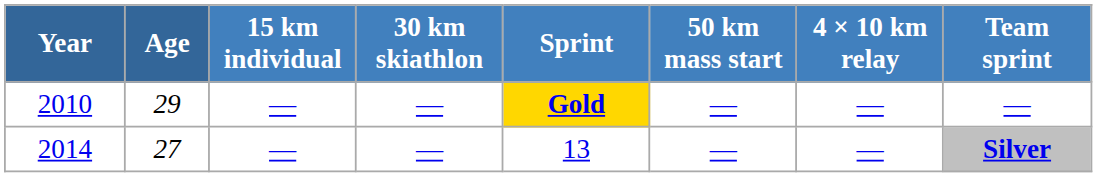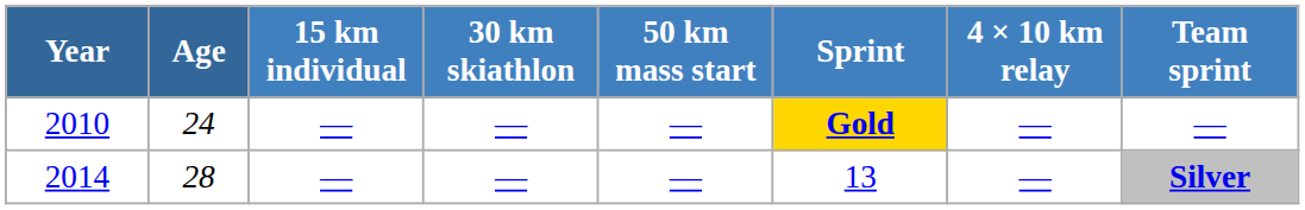 <table class="wikitable" style="font-size:95%; text-align:center; border:grey solid 1px; border-collapse:collapse; background:#ffffff;">
 <tr>
 <th style="background-color:#369; color:white; width:60px;"> Year </th>
 <th style="background-color:#369; color:white; width:40px;"> Age </th>
 <th style="background-color:#4180be; color:white; width:75px;"> 15 km <br> individual </th>
 <th style="background-color:#4180be; color:white; width:75px;"> 30 km <br> skiathlon </th>
+<th style="background-color:#4180be; color:white; width:75px;"> 50 km <br> mass start </th>
 <th style="background-color:#4180be; color:white; width:75px;"> Sprint </th>
-<th style="background-color:#4180be; color:white; width:75px;"> 50 km <br> mass start </th>
 <th style="background-color:#4180be; color:white; width:75px;"> 4 × 10 km <br> relay </th>
 <th style="background-color:#4180be; color:white; width:75px;"> Team <br> sprint </th>
 </tr>
 <tr>
 <td><a href='#'>2010</a></td>
-<td><em>29</em></td>
+<td><em>24</em></td>
+<td><a href='#'>—</a></td>
 <td><a href='#'>—</a></td>
 <td><a href='#'>—</a></td>
 <td style="background:gold;"><a href='#'><strong>Gold</strong></a></td>
 <td><a href='#'>—</a></td>
 <td><a href='#'>—</a></td>
-<td><a href='#'>—</a></td>
 </tr>
 <tr>
 <td><a href='#'>2014</a></td>
-<td><em>27</em></td>
+<td><em>28</em></td>
+<td><a href='#'>—</a></td>
 <td><a href='#'>—</a></td>
 <td><a href='#'>—</a></td>
 <td><a href='#'>13</a></td>
 <td><a href='#'>—</a></td>
-<td><a href='#'>—</a></td>
 <td style="background:silver;"><a href='#'><strong>Silver</strong></a></td>
 </tr>
 </table>
